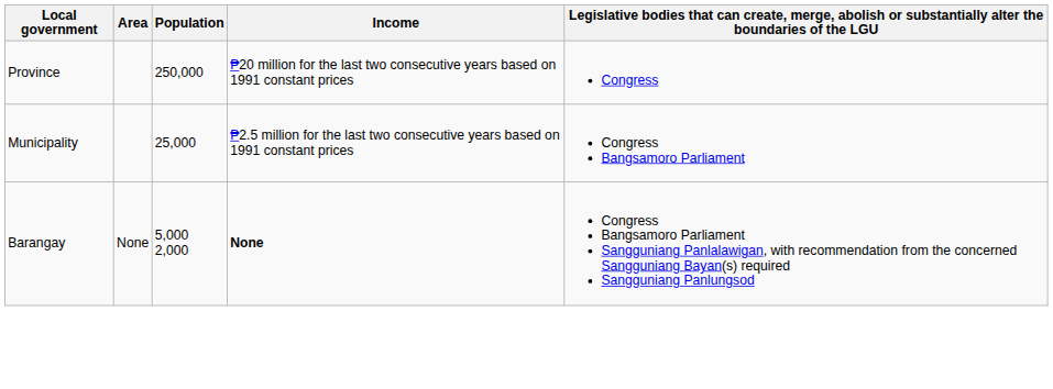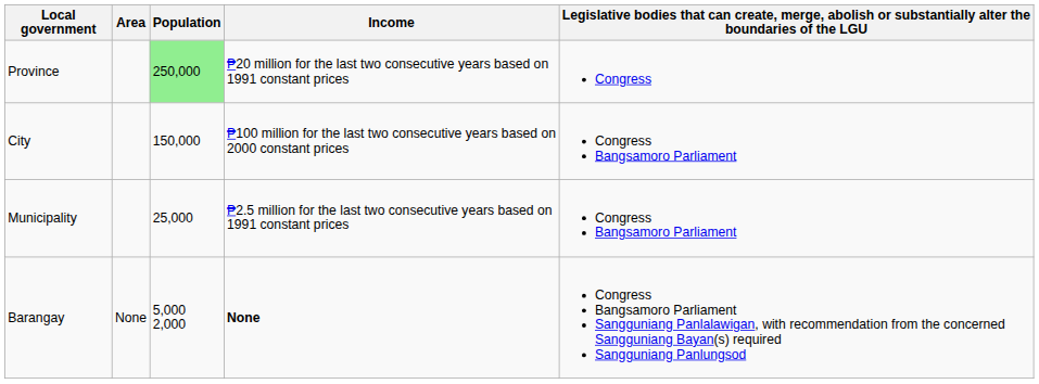 <table class="wikitable">
 <tr>
 <th>Local government</th>
 <th>Area</th>
 <th>Population</th>
 <th>Income</th>
 <th>Legislative bodies that can create, merge, abolish or substantially alter the boundaries of the LGU</th>
 </tr>
 <tr>
 <td>Province</td>
 <td></td>
-<td>250,000</td>
+<td style="background: lightgreen;">250,000</td>
 <td><a href='#'>₱</a>20 million for the last two consecutive years based on 1991 constant prices</td>
 <td><br><ul><li><a href='#'>Congress</a></li></ul></td>
+</tr>
+<tr>
+<td>City</td>
+<td></td>
+<td>150,000</td>
+<td><a href='#'>₱</a>100 million for the last two consecutive years based on 2000 constant prices</td>
+<td><br><ul><li>Congress</li><li><a href='#'>Bangsamoro Parliament</a></li></ul></td>
 </tr>
 <tr>
 <td>Municipality</td>
 <td></td>
 <td>25,000</td>
 <td><a href='#'>₱</a>2.5 million for the last two consecutive years based on 1991 constant prices</td>
 <td><br><ul><li>Congress</li><li><a href='#'>Bangsamoro Parliament</a></li></ul></td>
 </tr>
 <tr>
 <td>Barangay</td>
 <td>None</td>
 <td>5,000<br>2,000</td>
 <td><strong>None</strong></td>
 <td><br><ul><li>Congress</li><li>Bangsamoro Parliament</li><li><a href='#'>Sangguniang Panlalawigan</a>, with recommendation from the concerned <a href='#'>Sangguniang Bayan</a>(s) required</li><li><a href='#'>Sangguniang Panlungsod</a></li></ul></td>
 </tr>
 </table>
